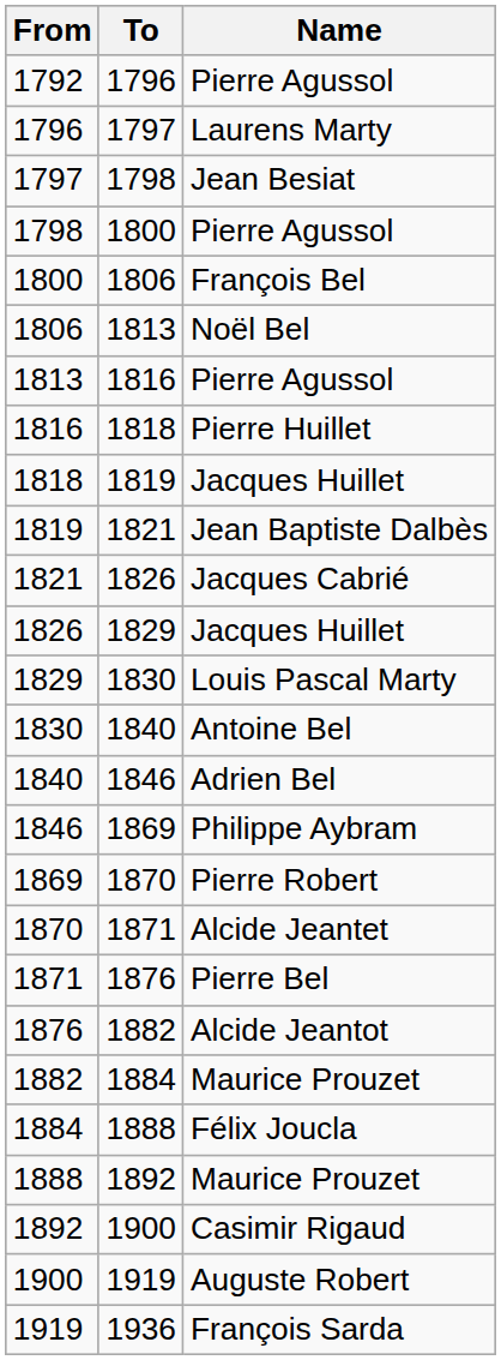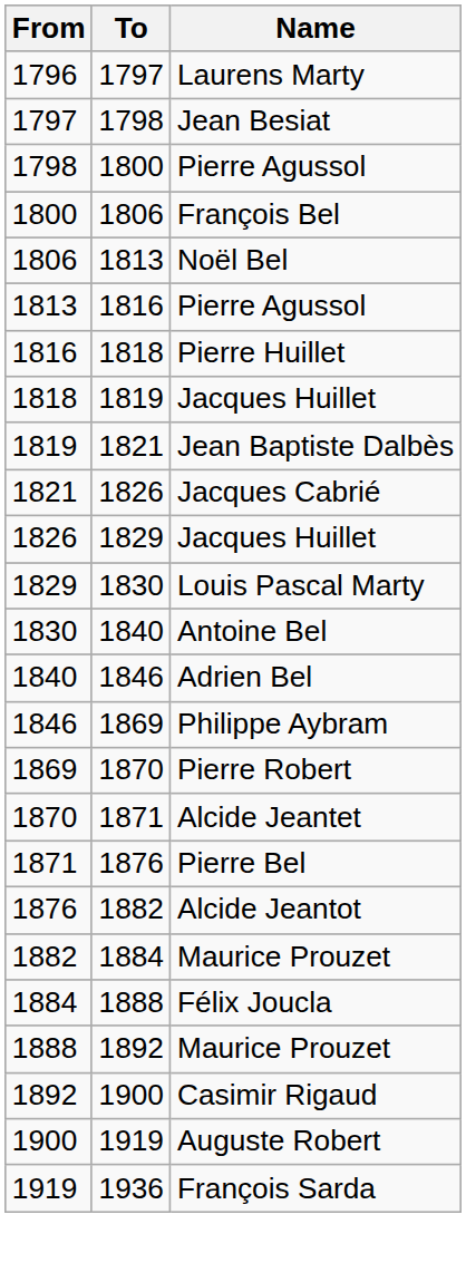 <table class="wikitable">
 <tr>
 <th>From</th>
 <th>To</th>
 <th>Name</th>
-</tr>
-<tr>
-<td>1792</td>
-<td>1796</td>
-<td>Pierre Agussol</td>
 </tr>
 <tr>
 <td>1796</td>
 <td>1797</td>
 <td>Laurens Marty</td>
 </tr>
 <tr>
 <td>1797</td>
 <td>1798</td>
 <td>Jean Besiat</td>
 </tr>
 <tr>
 <td>1798</td>
 <td>1800</td>
 <td>Pierre Agussol</td>
 </tr>
 <tr>
 <td>1800</td>
 <td>1806</td>
 <td>François Bel</td>
 </tr>
 <tr>
 <td>1806</td>
 <td>1813</td>
 <td>Noël Bel</td>
 </tr>
 <tr>
 <td>1813</td>
 <td>1816</td>
 <td>Pierre Agussol</td>
 </tr>
 <tr>
 <td>1816</td>
 <td>1818</td>
 <td>Pierre Huillet</td>
 </tr>
 <tr>
 <td>1818</td>
 <td>1819</td>
 <td>Jacques Huillet</td>
 </tr>
 <tr>
 <td>1819</td>
 <td>1821</td>
 <td>Jean Baptiste Dalbès</td>
 </tr>
 <tr>
 <td>1821</td>
 <td>1826</td>
 <td>Jacques Cabrié</td>
 </tr>
 <tr>
 <td>1826</td>
 <td>1829</td>
 <td>Jacques Huillet</td>
 </tr>
 <tr>
 <td>1829</td>
 <td>1830</td>
 <td>Louis Pascal Marty</td>
 </tr>
 <tr>
 <td>1830</td>
 <td>1840</td>
 <td>Antoine Bel</td>
 </tr>
 <tr>
 <td>1840</td>
 <td>1846</td>
 <td>Adrien Bel</td>
 </tr>
 <tr>
 <td>1846</td>
 <td>1869</td>
 <td>Philippe Aybram</td>
 </tr>
 <tr>
 <td>1869</td>
 <td>1870</td>
 <td>Pierre Robert</td>
 </tr>
 <tr>
 <td>1870</td>
 <td>1871</td>
 <td>Alcide Jeantet</td>
 </tr>
 <tr>
 <td>1871</td>
 <td>1876</td>
 <td>Pierre Bel</td>
 </tr>
 <tr>
 <td>1876</td>
 <td>1882</td>
 <td>Alcide Jeantot</td>
 </tr>
 <tr>
 <td>1882</td>
 <td>1884</td>
 <td>Maurice Prouzet</td>
 </tr>
 <tr>
 <td>1884</td>
 <td>1888</td>
 <td>Félix Joucla</td>
 </tr>
 <tr>
 <td>1888</td>
 <td>1892</td>
 <td>Maurice Prouzet</td>
 </tr>
 <tr>
 <td>1892</td>
 <td>1900</td>
 <td>Casimir Rigaud</td>
 </tr>
 <tr>
 <td>1900</td>
 <td>1919</td>
 <td>Auguste Robert</td>
 </tr>
 <tr>
 <td>1919</td>
 <td>1936</td>
 <td>François Sarda</td>
 </tr>
 </table>
